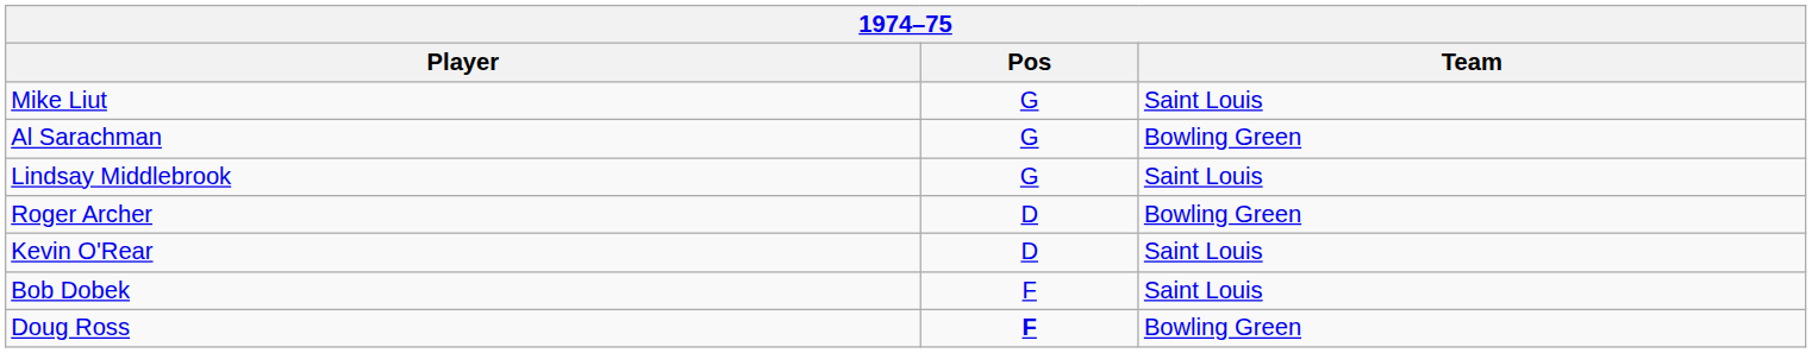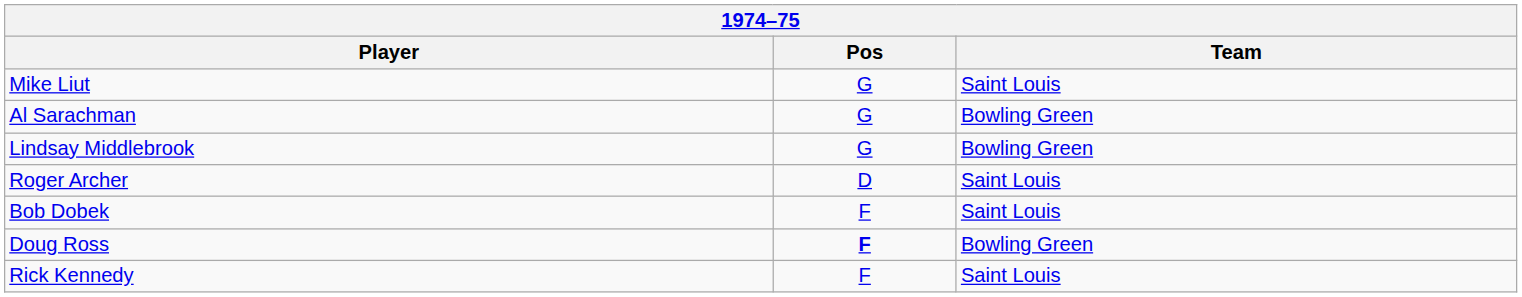 <table class="wikitable" width=95%>
 <tr>
 <th colspan=3><a href='#'>1974–75</a></th>
 </tr>
 <tr>
 <th>Player</th>
 <th>Pos</th>
 <th>Team</th>
 </tr>
 <tr>
 <td><a href='#'>Mike Liut</a></td>
 <td style="text-align:center;"><a href='#'>G</a></td>
 <td><a href='#'>Saint Louis</a></td>
 </tr>
 <tr>
 <td><a href='#'>Al Sarachman</a></td>
 <td style="text-align:center;"><a href='#'>G</a></td>
 <td><a href='#'>Bowling Green</a></td>
 </tr>
 <tr>
 <td><a href='#'>Lindsay Middlebrook</a></td>
 <td style="text-align:center;"><a href='#'>G</a></td>
-<td><a href='#'>Saint Louis</a></td>
+<td><a href='#'>Bowling Green</a></td>
 </tr>
 <tr>
 <td><a href='#'>Roger Archer</a></td>
-<td style="text-align:center;"><a href='#'>D</a></td>
-<td><a href='#'>Bowling Green</a></td>
-</tr>
-<tr>
-<td><a href='#'>Kevin O'Rear</a></td>
 <td style="text-align:center;"><a href='#'>D</a></td>
 <td><a href='#'>Saint Louis</a></td>
 </tr>
 <tr>
 <td><a href='#'>Bob Dobek</a></td>
 <td style="text-align:center;"><a href='#'>F</a></td>
 <td><a href='#'>Saint Louis</a></td>
 </tr>
 <tr>
 <td><a href='#'>Doug Ross</a></td>
 <td style="text-align:center;"><strong><a href='#'>F</a></strong></td>
 <td><a href='#'>Bowling Green</a></td>
 </tr>
+<tr>
+<td><a href='#'>Rick Kennedy</a></td>
+<td style="text-align:center;"><a href='#'>F</a></td>
+<td><a href='#'>Saint Louis</a></td>
+</tr>
 </table>
